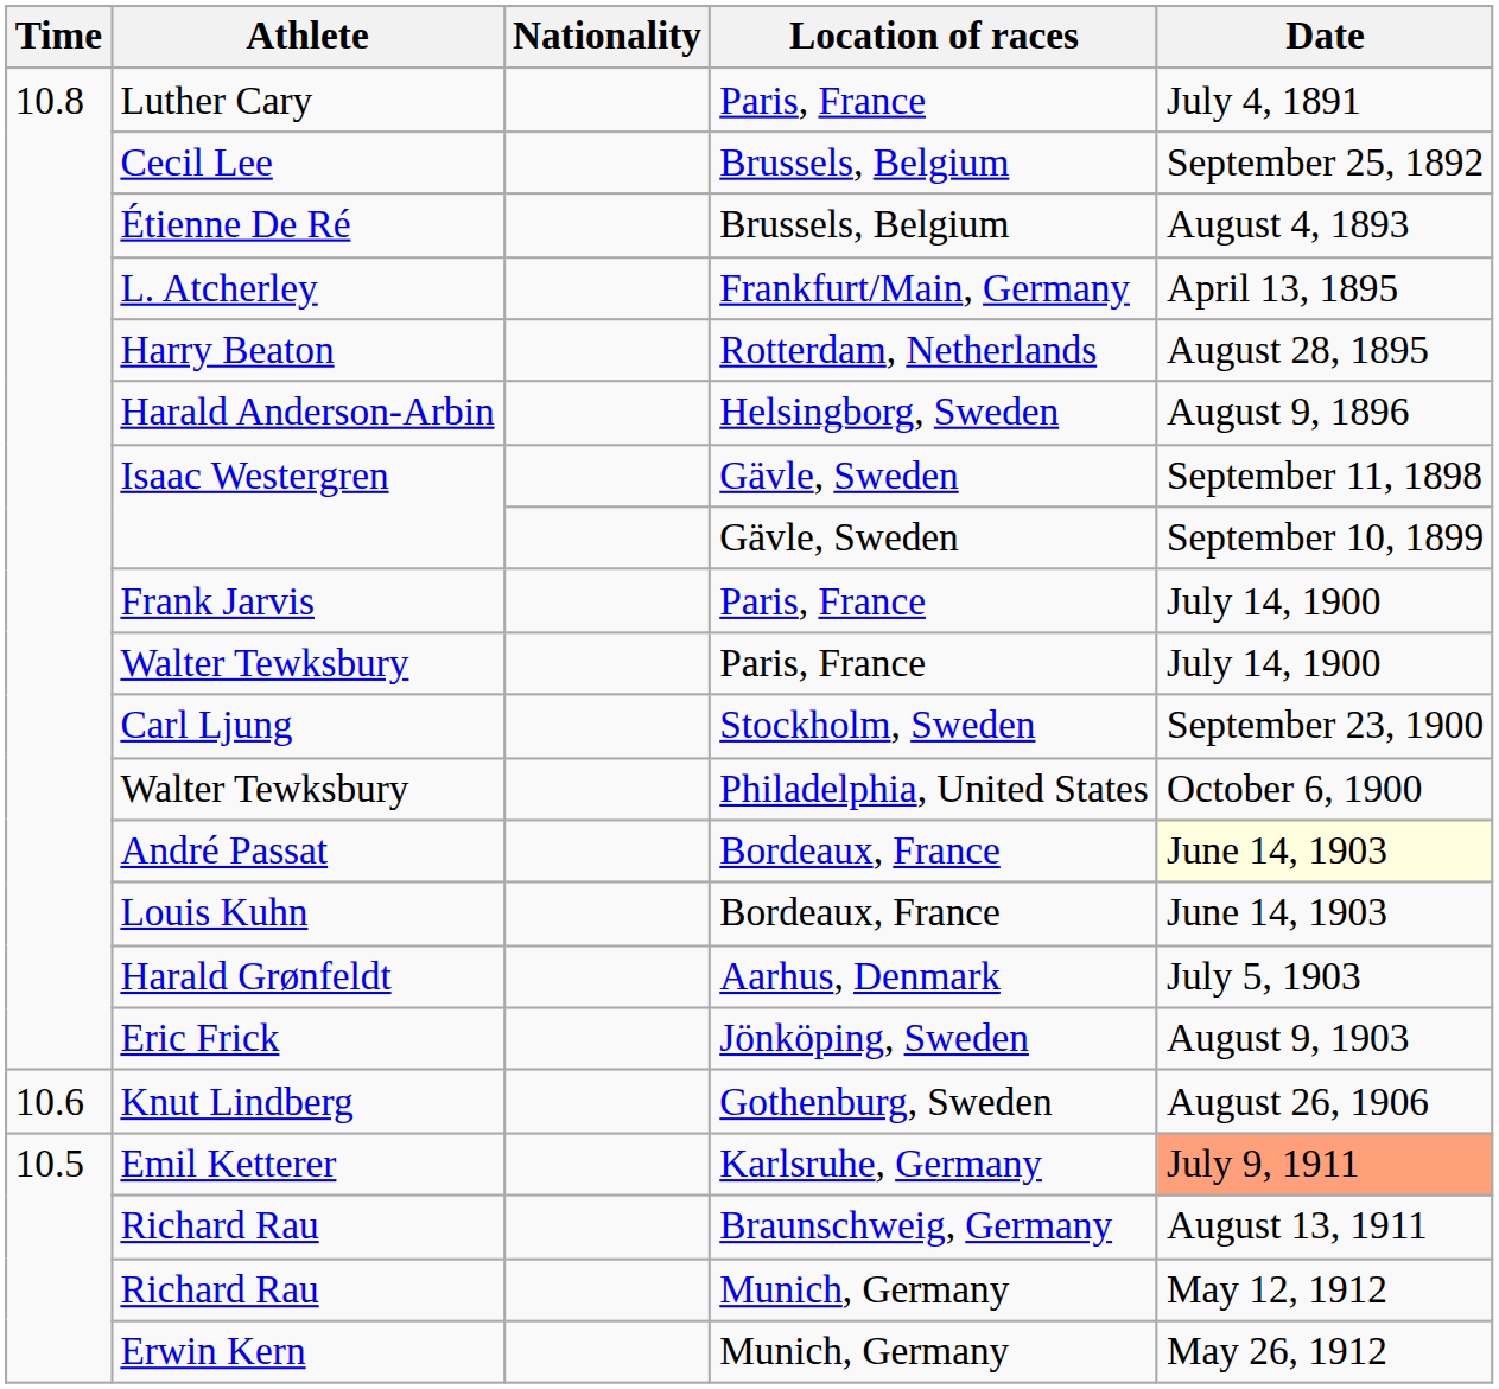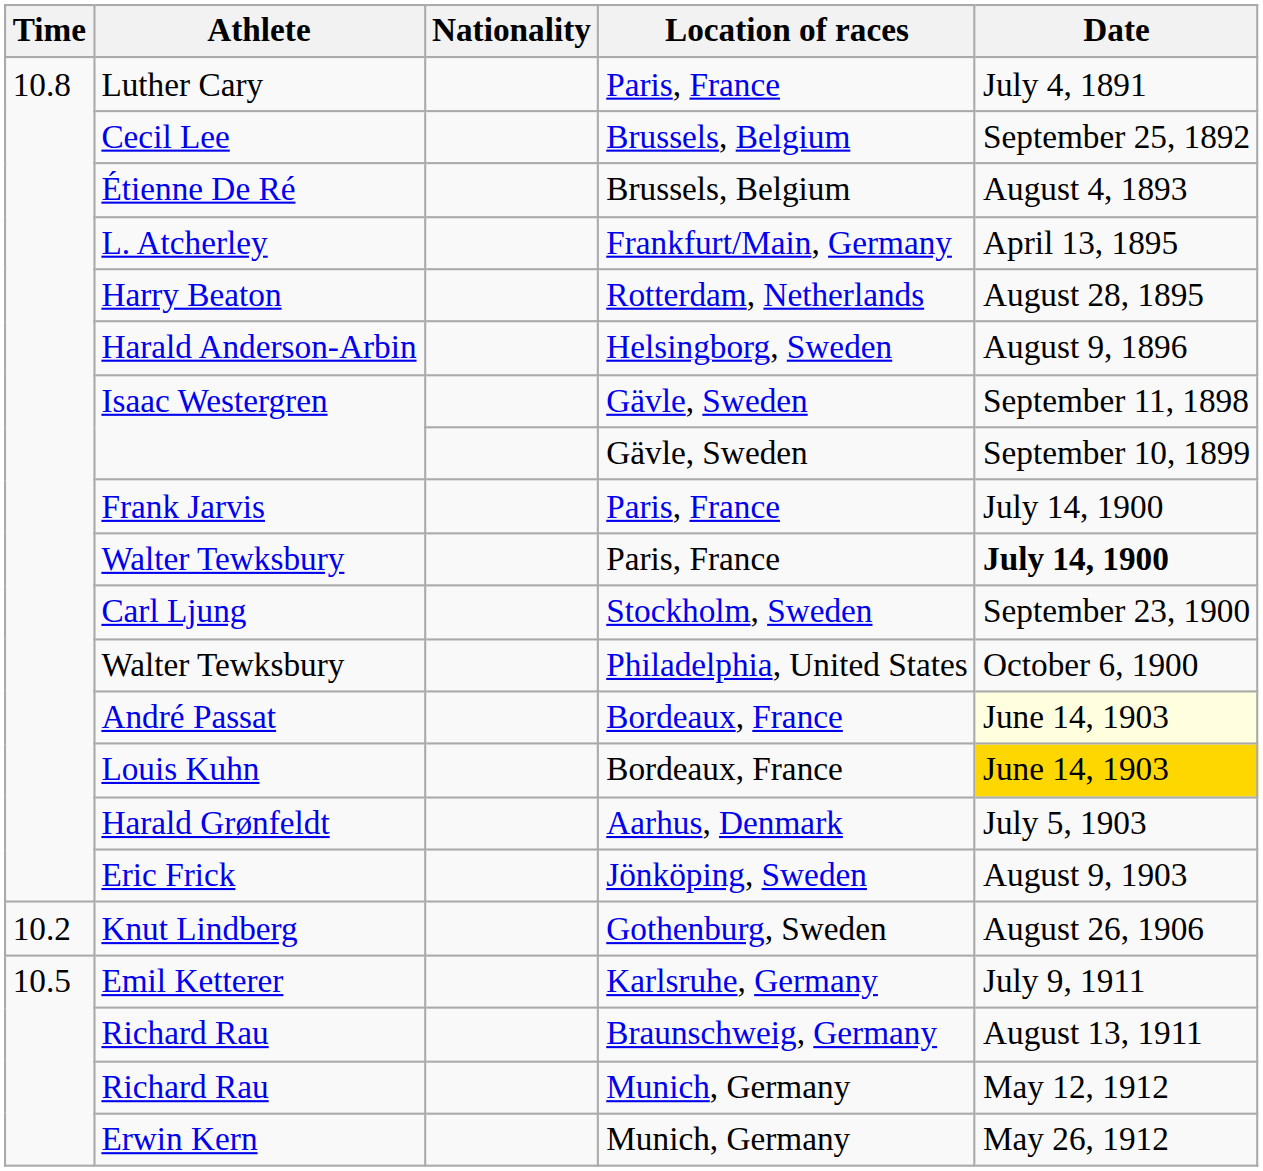 <table class="wikitable">
 <tr>
 <th>Time</th>
 <th>Athlete</th>
 <th>Nationality</th>
 <th>Location of races</th>
 <th>Date</th>
 </tr>
 <tr>
 <td rowspan="16" style="vertical-align:top;">10.8</td>
 <td>Luther Cary</td>
 <td></td>
 <td><a href='#'>Paris</a>, <a href='#'>France</a></td>
 <td>July 4, 1891</td>
 </tr>
 <tr>
 <td><a href='#'>Cecil Lee</a></td>
 <td></td>
 <td><a href='#'>Brussels</a>, <a href='#'>Belgium</a></td>
 <td>September 25, 1892</td>
 </tr>
 <tr>
 <td><a href='#'>Étienne De Ré</a></td>
 <td></td>
 <td>Brussels, Belgium</td>
 <td>August 4, 1893</td>
 </tr>
 <tr>
 <td><a href='#'>L. Atcherley</a></td>
 <td></td>
 <td><a href='#'>Frankfurt/Main</a>, <a href='#'>Germany</a></td>
 <td>April 13, 1895</td>
 </tr>
 <tr>
 <td><a href='#'>Harry Beaton</a></td>
 <td></td>
 <td><a href='#'>Rotterdam</a>, <a href='#'>Netherlands</a></td>
 <td>August 28, 1895</td>
 </tr>
 <tr>
 <td><a href='#'>Harald Anderson-Arbin</a></td>
 <td></td>
 <td><a href='#'>Helsingborg</a>, <a href='#'>Sweden</a></td>
 <td>August 9, 1896</td>
 </tr>
 <tr>
 <td rowspan="2" style="vertical-align:top;"><a href='#'>Isaac Westergren</a></td>
 <td></td>
 <td><a href='#'>Gävle</a>, <a href='#'>Sweden</a></td>
 <td>September 11, 1898</td>
 </tr>
 <tr>
 <td></td>
 <td>Gävle, Sweden</td>
 <td>September 10, 1899</td>
 </tr>
 <tr>
 <td><a href='#'>Frank Jarvis</a></td>
 <td></td>
 <td><a href='#'>Paris</a>, <a href='#'>France</a></td>
 <td>July 14, 1900</td>
 </tr>
 <tr>
 <td><a href='#'>Walter Tewksbury</a></td>
 <td></td>
 <td>Paris, France</td>
-<td>July 14, 1900</td>
+<td><strong>July 14, 1900</strong></td>
 </tr>
 <tr>
 <td><a href='#'>Carl Ljung</a></td>
 <td></td>
 <td><a href='#'>Stockholm</a>, <a href='#'>Sweden</a></td>
 <td>September 23, 1900</td>
 </tr>
 <tr>
 <td>Walter Tewksbury</td>
 <td></td>
 <td><a href='#'>Philadelphia</a>, United States</td>
 <td>October 6, 1900</td>
 </tr>
 <tr>
 <td><a href='#'>André Passat</a></td>
 <td></td>
 <td><a href='#'>Bordeaux</a>, <a href='#'>France</a></td>
 <td style="background: lightyellow;">June 14, 1903</td>
 </tr>
 <tr>
 <td><a href='#'>Louis Kuhn</a></td>
 <td></td>
 <td>Bordeaux, France</td>
-<td>June 14, 1903</td>
+<td style="background: gold;">June 14, 1903</td>
 </tr>
 <tr>
 <td><a href='#'>Harald Grønfeldt</a></td>
 <td></td>
 <td><a href='#'>Aarhus</a>, <a href='#'>Denmark</a></td>
 <td>July 5, 1903</td>
 </tr>
 <tr>
 <td><a href='#'>Eric Frick</a></td>
 <td></td>
 <td><a href='#'>Jönköping</a>, <a href='#'>Sweden</a></td>
 <td>August 9, 1903</td>
 </tr>
 <tr>
-<td>10.6</td>
+<td>10.2</td>
 <td><a href='#'>Knut Lindberg</a></td>
 <td></td>
 <td><a href='#'>Gothenburg</a>, Sweden</td>
 <td>August 26, 1906</td>
 </tr>
 <tr>
 <td rowspan="4" style="vertical-align:top;">10.5</td>
 <td><a href='#'>Emil Ketterer</a></td>
 <td></td>
 <td><a href='#'>Karlsruhe</a>, <a href='#'>Germany</a></td>
-<td style="background: lightsalmon;">July 9, 1911</td>
+<td>July 9, 1911</td>
 </tr>
 <tr>
 <td><a href='#'>Richard Rau</a></td>
 <td></td>
 <td><a href='#'>Braunschweig</a>, <a href='#'>Germany</a></td>
 <td>August 13, 1911</td>
 </tr>
 <tr>
 <td><a href='#'>Richard Rau</a></td>
 <td></td>
 <td><a href='#'>Munich</a>, Germany</td>
 <td>May 12, 1912</td>
 </tr>
 <tr>
 <td><a href='#'>Erwin Kern</a></td>
 <td></td>
 <td>Munich, Germany</td>
 <td>May 26, 1912</td>
 </tr>
 </table>
